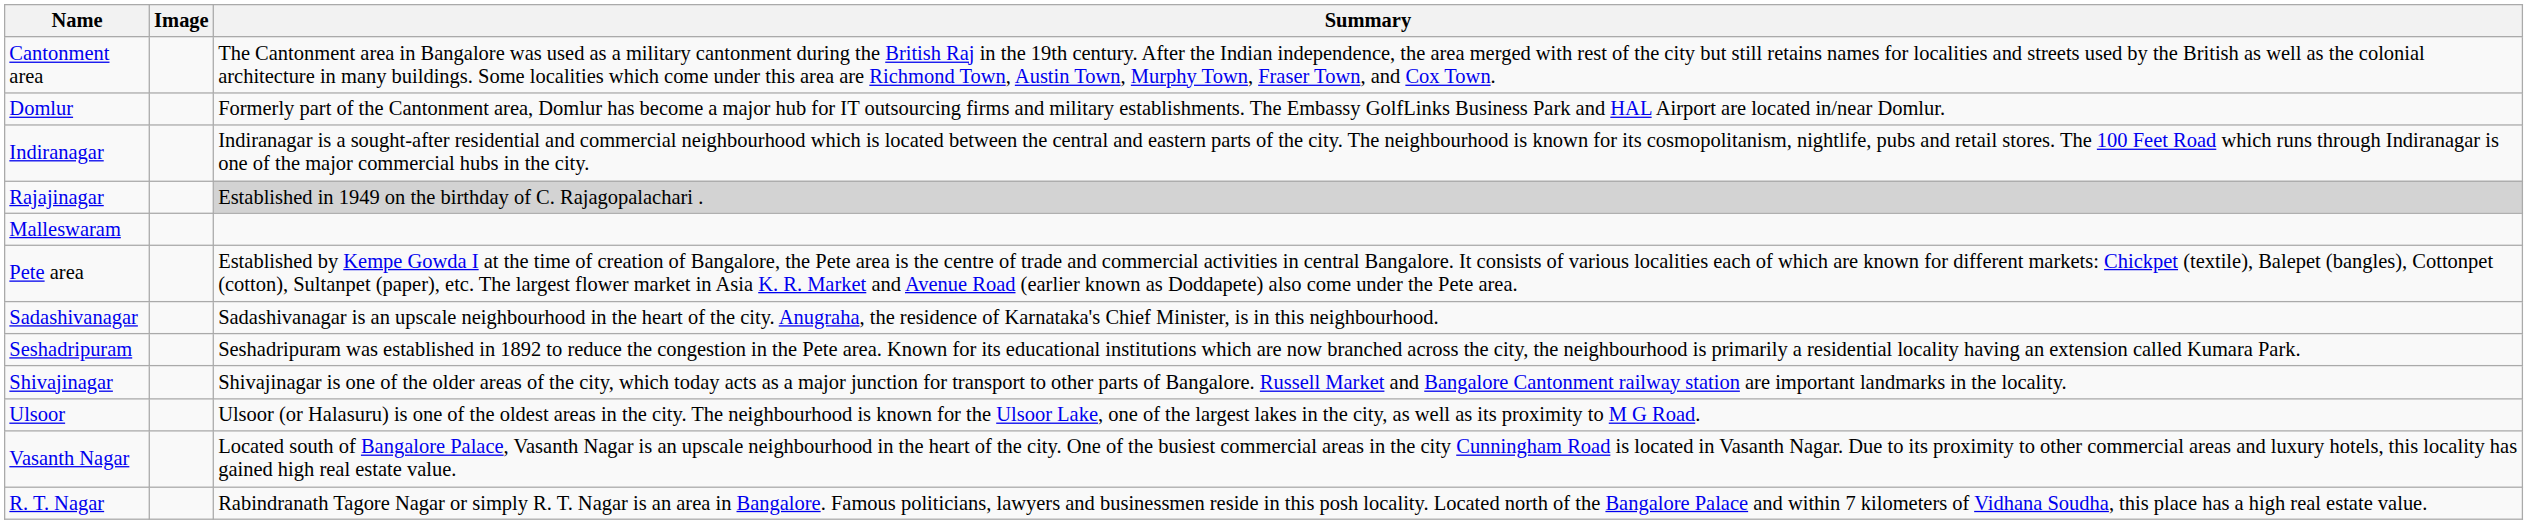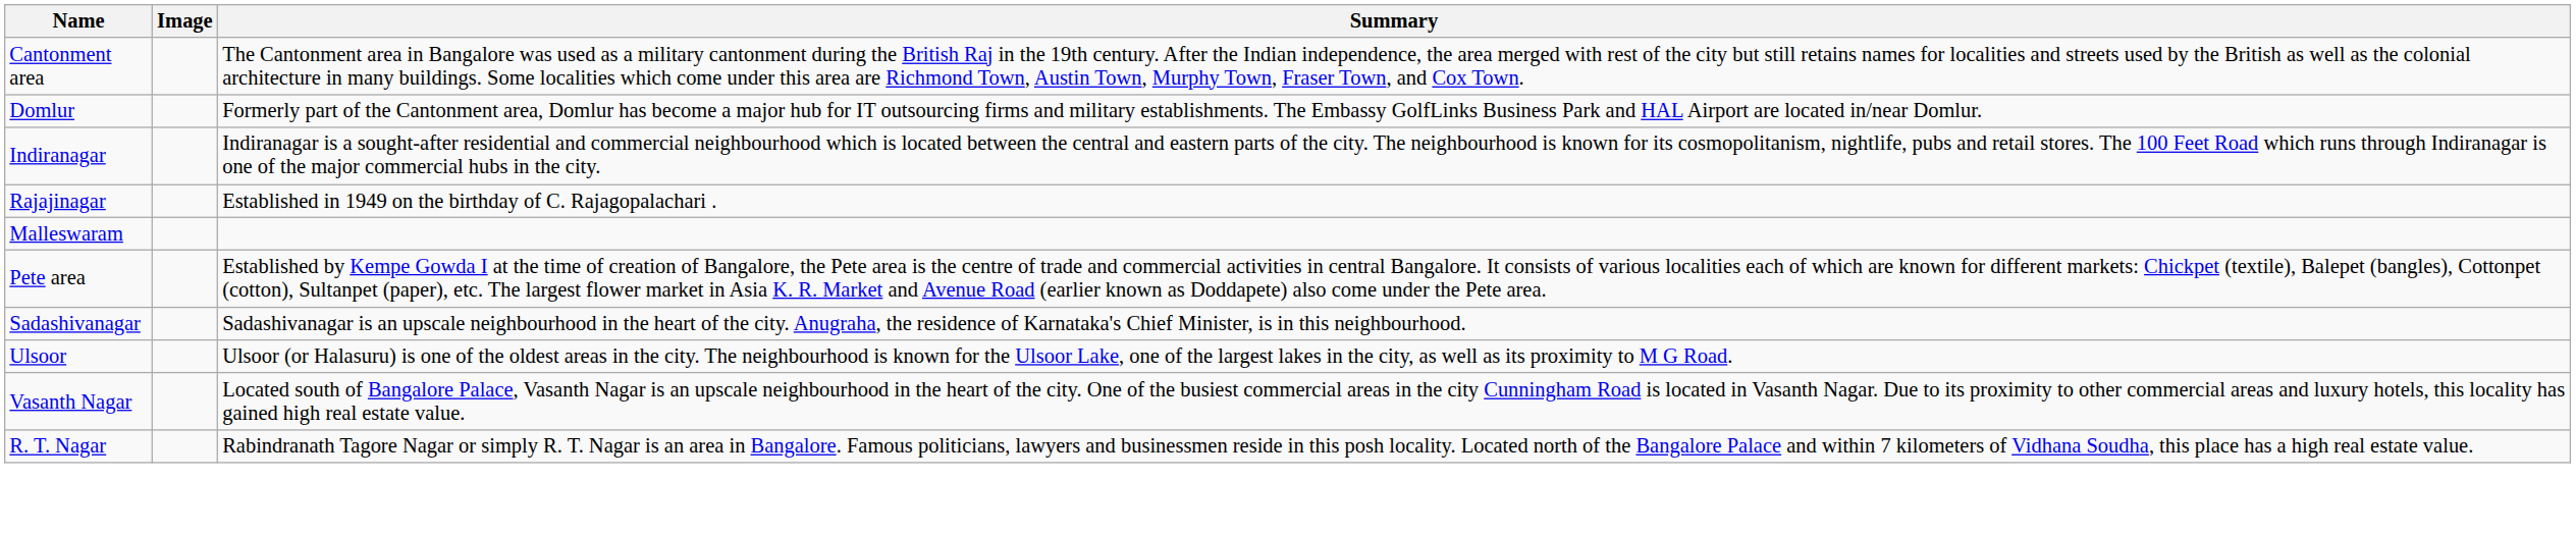 <table class="wikitable sortable">
 <tr>
 <th style="background:light gray; color:black">Name</th>
 <th class="unsortable" style="background:light gray; color:black">Image</th>
 <th class="unsortable" style="background:light gray; color:black">Summary</th>
 </tr>
 <tr>
 <td><a href='#'>Cantonment</a> area</td>
 <td></td>
 <td>The Cantonment area in Bangalore was used as a military cantonment during the <a href='#'>British Raj</a> in the 19th century. After the Indian independence, the area merged with rest of the city but still retains names for localities and streets used by the British as well as the colonial architecture in many buildings. Some localities which come under this area are <a href='#'>Richmond Town</a>, <a href='#'>Austin Town</a>, <a href='#'>Murphy Town</a>, <a href='#'>Fraser Town</a>, and <a href='#'>Cox Town</a>.</td>
 </tr>
 <tr>
 <td><a href='#'>Domlur</a></td>
 <td></td>
 <td>Formerly part of the Cantonment area, Domlur has become a major hub for IT outsourcing firms and military establishments. The Embassy GolfLinks Business Park and <a href='#'>HAL</a> Airport are located in/near Domlur.</td>
 </tr>
 <tr>
 <td><a href='#'>Indiranagar</a></td>
 <td></td>
 <td>Indiranagar is a sought-after residential and commercial neighbourhood which is located between the central and eastern parts of the city. The neighbourhood is known for its cosmopolitanism, nightlife, pubs and retail stores. The <a href='#'>100 Feet Road</a> which runs through Indiranagar is one of the major commercial hubs in the city.</td>
 </tr>
 <tr>
 <td><a href='#'>Rajajinagar</a></td>
 <td></td>
-<td style="background: lightgrey;">Established in 1949 on the birthday of C. Rajagopalachari .</td>
+<td>Established in 1949 on the birthday of C. Rajagopalachari .</td>
 </tr>
 <tr>
 <td><a href='#'>Malleswaram</a></td>
 <td></td>
 <td></td>
 </tr>
 <tr>
 <td><a href='#'>Pete</a> area</td>
 <td></td>
 <td>Established by <a href='#'>Kempe Gowda I</a> at the time of creation of Bangalore, the Pete area is the centre of trade and commercial activities in central Bangalore. It consists of various localities each of which are known for different markets: <a href='#'>Chickpet</a> (textile), Balepet (bangles), Cottonpet (cotton), Sultanpet (paper), etc. The largest flower market in Asia <a href='#'>K. R. Market</a> and <a href='#'>Avenue Road</a> (earlier known as Doddapete) also come under the Pete area.</td>
 </tr>
 <tr>
 <td><a href='#'>Sadashivanagar</a></td>
 <td></td>
 <td>Sadashivanagar is an upscale neighbourhood in the heart of the city. <a href='#'>Anugraha</a>, the residence of Karnataka's Chief Minister, is in this neighbourhood.</td>
 </tr>
 <tr>
-<td><a href='#'>Seshadripuram</a></td>
-<td></td>
-<td>Seshadripuram was established in 1892 to reduce the congestion in the Pete area. Known for its educational institutions which are now branched across the city, the neighbourhood is primarily a residential locality having an extension called Kumara Park.</td>
-</tr>
-<tr>
-<td><a href='#'>Shivajinagar</a></td>
-<td></td>
-<td>Shivajinagar is one of the older areas of the city, which today acts as a major junction for transport to other parts of Bangalore. <a href='#'>Russell Market</a> and <a href='#'>Bangalore Cantonment railway station</a> are important landmarks in the locality.</td>
-</tr>
-<tr>
 <td><a href='#'>Ulsoor</a></td>
 <td></td>
 <td>Ulsoor (or Halasuru) is one of the oldest areas in the city. The neighbourhood is known for the <a href='#'>Ulsoor Lake</a>, one of the largest lakes in the city, as well as its proximity to <a href='#'>M G Road</a>.</td>
 </tr>
 <tr>
 <td><a href='#'>Vasanth Nagar</a></td>
 <td></td>
 <td>Located south of <a href='#'>Bangalore Palace</a>, Vasanth Nagar is an upscale neighbourhood in the heart of the city. One of the busiest commercial areas in the city <a href='#'>Cunningham Road</a> is located in Vasanth Nagar. Due to its proximity to other commercial areas and luxury hotels, this locality has gained high real estate value.</td>
 </tr>
 <tr>
 <td><a href='#'>R. T. Nagar</a></td>
 <td></td>
 <td>Rabindranath Tagore Nagar or simply R. T. Nagar is an area in <a href='#'>Bangalore</a>. Famous politicians, lawyers and businessmen reside in this posh locality. Located north of the <a href='#'>Bangalore Palace</a> and within 7 kilometers of <a href='#'>Vidhana Soudha</a>, this place has a high real estate value.</td>
 </tr>
 </table>
